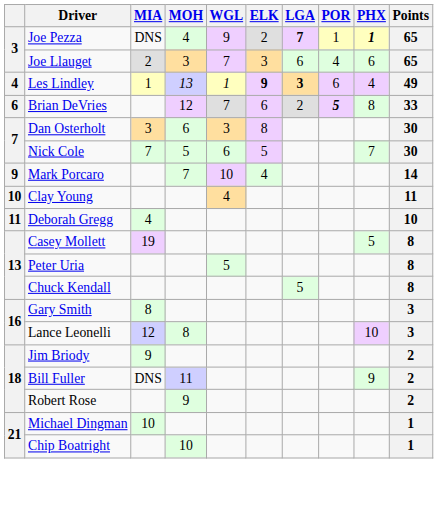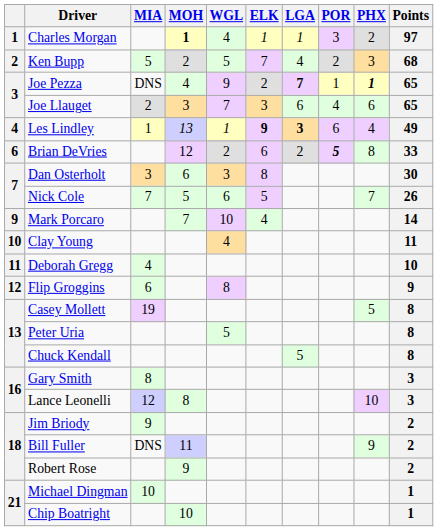 <table class="wikitable" style="font-size:85%; text-align:center">
 <tr>
 <th valign="middle"></th>
 <th valign="left">Driver</th>
 <th><a href='#'>MIA</a></th>
 <th><a href='#'>MOH</a></th>
 <th><a href='#'>WGL</a></th>
 <th><a href='#'>ELK</a></th>
 <th><a href='#'>LGA</a></th>
 <th><a href='#'>POR</a></th>
 <th><a href='#'>PHX</a></th>
 <th>Points</th>
+</tr>
+<tr>
+<th>1</th>
+<td align="left"> <a href='#'>Charles Morgan</a></td>
+<td></td>
+<td style="background:#ffffbf;"><strong>1</strong></td>
+<td style="background:#dfffdf;">4</td>
+<td style="background:#ffffbf;"><em>1</em></td>
+<td style="background:#ffffbf;"><em>1</em></td>
+<td style="background:#efcfff;">3</td>
+<td style="background:#dfdfdf;">2</td>
+<th>97</th>
+</tr>
+<tr>
+<th>2</th>
+<td align="left"> <a href='#'>Ken Bupp</a></td>
+<td style="background:#dfffdf;">5</td>
+<td style="background:#dfdfdf;">2</td>
+<td style="background:#dfffdf;">5</td>
+<td style="background:#efcfff;">7</td>
+<td style="background:#dfffdf;">4</td>
+<td style="background:#dfdfdf;">2</td>
+<td style="background:#ffdf9f;">3</td>
+<th>68</th>
 </tr>
 <tr>
 <th rowspan="2">3</th>
 <td align="left"> <a href='#'>Joe Pezza</a></td>
 <td>DNS</td>
 <td style="background:#dfffdf;">4</td>
 <td style="background:#efcfff;">9</td>
 <td style="background:#dfdfdf;">2</td>
 <td style="background:#efcfff;"><strong>7</strong></td>
 <td style="background:#ffffbf;">1</td>
 <td style="background:#ffffbf;"><strong><em>1</em></strong></td>
 <th>65</th>
 </tr>
 <tr>
 <td align="left"> <a href='#'>Joe Llauget</a></td>
 <td style="background:#dfdfdf;">2</td>
 <td style="background:#ffdf9f;">3</td>
 <td style="background:#efcfff;">7</td>
 <td style="background:#ffdf9f;">3</td>
 <td style="background:#dfffdf;">6</td>
 <td style="background:#dfffdf;">4</td>
 <td style="background:#dfffdf;">6</td>
 <th>65</th>
 </tr>
 <tr>
 <th>4</th>
 <td align="left"> <a href='#'>Les Lindley</a></td>
 <td style="background:#ffffbf;">1</td>
 <td style="background:#cfcfff;"><em>13</em></td>
 <td style="background:#ffffbf;"><em>1</em></td>
 <td style="background:#efcfff;"><strong>9</strong></td>
 <td style="background:#ffdf9f;"><strong>3</strong></td>
 <td style="background:#efcfff;">6</td>
 <td style="background:#efcfff;">4</td>
 <th>49</th>
 </tr>
 <tr>
 <th>6</th>
 <td align="left"> <a href='#'>Brian DeVries</a></td>
 <td></td>
 <td style="background:#efcfff;">12</td>
-<td style="background:#dfdfdf;">7</td>
+<td style="background:#dfdfdf;">2</td>
 <td style="background:#efcfff;">6</td>
 <td style="background:#dfdfdf;">2</td>
 <td style="background:#efcfff;"><strong><em>5</em></strong></td>
 <td style="background:#dfffdf;">8</td>
 <th>33</th>
 </tr>
 <tr>
 <th rowspan="2">7</th>
 <td align="left"> <a href='#'>Dan Osterholt</a></td>
 <td style="background:#ffdf9f;">3</td>
 <td style="background:#dfffdf;">6</td>
 <td style="background:#ffdf9f;">3</td>
 <td style="background:#efcfff;">8</td>
 <td></td>
 <td></td>
 <td></td>
 <th>30</th>
 </tr>
 <tr>
 <td align="left"> <a href='#'>Nick Cole</a></td>
 <td style="background:#dfffdf;">7</td>
 <td style="background:#dfffdf;">5</td>
 <td style="background:#dfffdf;">6</td>
 <td style="background:#efcfff;">5</td>
 <td></td>
 <td></td>
 <td style="background:#dfffdf;">7</td>
-<th>30</th>
+<th>26</th>
 </tr>
 <tr>
 <th>9</th>
 <td align="left"> <a href='#'>Mark Porcaro</a></td>
 <td></td>
 <td style="background:#dfffdf;">7</td>
 <td style="background:#efcfff;">10</td>
 <td style="background:#dfffdf;">4</td>
 <td></td>
 <td></td>
 <td></td>
 <th>14</th>
 </tr>
 <tr>
 <th>10</th>
 <td align="left"> <a href='#'>Clay Young</a></td>
 <td></td>
 <td></td>
 <td style="background:#ffdf9f;">4</td>
 <td></td>
 <td></td>
 <td></td>
 <td></td>
 <th>11</th>
 </tr>
 <tr>
 <th>11</th>
 <td align="left"> <a href='#'>Deborah Gregg</a></td>
 <td style="background:#dfffdf;">4</td>
 <td></td>
 <td></td>
 <td></td>
 <td></td>
 <td></td>
 <td></td>
 <th>10</th>
+</tr>
+<tr>
+<th>12</th>
+<td align="left"> <a href='#'>Flip Groggins</a></td>
+<td style="background:#dfffdf;">6</td>
+<td></td>
+<td style="background:#efcfff;">8</td>
+<td></td>
+<td></td>
+<td></td>
+<td></td>
+<th>9</th>
 </tr>
 <tr>
 <th rowspan="3">13</th>
 <td align="left"> <a href='#'>Casey Mollett</a></td>
 <td style="background:#efcfff;">19</td>
 <td></td>
 <td></td>
 <td></td>
 <td></td>
 <td></td>
 <td style="background:#dfffdf;">5</td>
 <th>8</th>
 </tr>
 <tr>
 <td align="left"> <a href='#'>Peter Uria</a></td>
 <td></td>
 <td></td>
 <td style="background:#dfffdf;">5</td>
 <td></td>
 <td></td>
 <td></td>
 <td></td>
 <th>8</th>
 </tr>
 <tr>
 <td align="left"> <a href='#'>Chuck Kendall</a></td>
 <td></td>
 <td></td>
 <td></td>
 <td></td>
 <td style="background:#dfffdf;">5</td>
 <td></td>
 <td></td>
 <th>8</th>
 </tr>
 <tr>
 <th rowspan="2">16</th>
 <td align="left"> <a href='#'>Gary Smith</a></td>
 <td style="background:#dfffdf;">8</td>
 <td></td>
 <td></td>
 <td></td>
 <td></td>
 <td></td>
 <td></td>
 <th>3</th>
 </tr>
 <tr>
 <td align="left"> Lance Leonelli</td>
 <td style="background:#cfcfff;">12</td>
 <td style="background:#dfffdf;">8</td>
 <td></td>
 <td></td>
 <td></td>
 <td></td>
 <td style="background:#efcfff;">10</td>
 <th>3</th>
 </tr>
 <tr>
 <th rowspan="3">18</th>
 <td align="left"> <a href='#'>Jim Briody</a></td>
 <td style="background:#dfffdf;">9</td>
 <td></td>
 <td></td>
 <td></td>
 <td></td>
 <td></td>
 <td></td>
 <th>2</th>
 </tr>
 <tr>
 <td align="left"> <a href='#'>Bill Fuller</a></td>
 <td>DNS</td>
 <td style="background:#cfcfff;">11</td>
 <td></td>
 <td></td>
 <td></td>
 <td></td>
 <td style="background:#dfffdf;">9</td>
 <th>2</th>
 </tr>
 <tr>
 <td align="left"> Robert Rose</td>
 <td></td>
 <td style="background:#dfffdf;">9</td>
 <td></td>
 <td></td>
 <td></td>
 <td></td>
 <td></td>
 <th>2</th>
 </tr>
 <tr>
 <th rowspan="2">21</th>
 <td align="left"> <a href='#'>Michael Dingman</a></td>
 <td style="background:#dfffdf;">10</td>
 <td></td>
 <td></td>
 <td></td>
 <td></td>
 <td></td>
 <td></td>
 <th>1</th>
 </tr>
 <tr>
 <td align="left"> <a href='#'>Chip Boatright</a></td>
 <td></td>
 <td style="background:#dfffdf;">10</td>
 <td></td>
 <td></td>
 <td></td>
 <td></td>
 <td></td>
 <th>1</th>
 </tr>
 </table>
